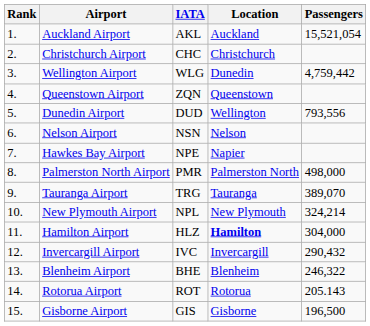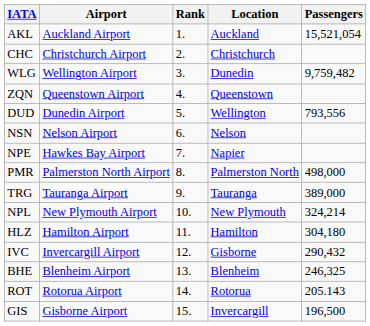 <table class="wikitable">
 <tr>
+<th><a href='#'>IATA</a></th>
+<th>Airport</th>
 <th>Rank</th>
-<th>Airport</th>
-<th><a href='#'>IATA</a></th>
 <th>Location</th>
 <th>Passengers</th>
 </tr>
 <tr>
+<td>AKL</td>
+<td><a href='#'>Auckland Airport</a></td>
 <td>1.</td>
-<td><a href='#'>Auckland Airport</a></td>
-<td>AKL</td>
 <td><a href='#'>Auckland</a></td>
 <td>15,521,054</td>
 </tr>
 <tr>
+<td>CHC</td>
+<td><a href='#'>Christchurch Airport</a></td>
 <td>2.</td>
-<td><a href='#'>Christchurch Airport</a></td>
-<td>CHC</td>
 <td><a href='#'>Christchurch</a></td>
 <td></td>
 </tr>
 <tr>
+<td>WLG</td>
+<td><a href='#'>Wellington Airport</a></td>
 <td>3.</td>
-<td><a href='#'>Wellington Airport</a></td>
-<td>WLG</td>
 <td><a href='#'>Dunedin</a></td>
-<td>4,759,442</td>
+<td>9,759,482</td>
 </tr>
 <tr>
+<td>ZQN</td>
+<td><a href='#'>Queenstown Airport</a></td>
 <td>4.</td>
-<td><a href='#'>Queenstown Airport</a></td>
-<td>ZQN</td>
 <td><a href='#'>Queenstown</a></td>
 <td></td>
 </tr>
 <tr>
+<td>DUD</td>
+<td><a href='#'>Dunedin Airport</a></td>
 <td>5.</td>
-<td><a href='#'>Dunedin Airport</a></td>
-<td>DUD</td>
 <td><a href='#'>Wellington</a></td>
 <td>793,556</td>
 </tr>
 <tr>
+<td>NSN</td>
+<td><a href='#'>Nelson Airport</a></td>
 <td>6.</td>
-<td><a href='#'>Nelson Airport</a></td>
-<td>NSN</td>
 <td><a href='#'>Nelson</a></td>
 <td></td>
 </tr>
 <tr>
+<td>NPE</td>
+<td><a href='#'>Hawkes Bay Airport</a></td>
 <td>7.</td>
-<td><a href='#'>Hawkes Bay Airport</a></td>
-<td>NPE</td>
 <td><a href='#'>Napier</a></td>
 <td></td>
 </tr>
 <tr>
+<td>PMR</td>
+<td><a href='#'>Palmerston North Airport</a></td>
 <td>8.</td>
-<td><a href='#'>Palmerston North Airport</a></td>
-<td>PMR</td>
 <td><a href='#'>Palmerston North</a></td>
 <td>498,000</td>
 </tr>
 <tr>
+<td>TRG</td>
+<td><a href='#'>Tauranga Airport</a></td>
 <td>9.</td>
-<td><a href='#'>Tauranga Airport</a></td>
-<td>TRG</td>
 <td><a href='#'>Tauranga</a></td>
-<td>389,070</td>
+<td>389,000</td>
 </tr>
 <tr>
+<td>NPL</td>
+<td><a href='#'>New Plymouth Airport</a></td>
 <td>10.</td>
-<td><a href='#'>New Plymouth Airport</a></td>
-<td>NPL</td>
 <td><a href='#'>New Plymouth</a></td>
 <td>324,214</td>
 </tr>
 <tr>
+<td>HLZ</td>
+<td><a href='#'>Hamilton Airport</a></td>
 <td>11.</td>
-<td><a href='#'>Hamilton Airport</a></td>
-<td>HLZ</td>
-<td><strong><a href='#'>Hamilton</a></strong></td>
-<td>304,000</td>
+<td><a href='#'>Hamilton</a></td>
+<td>304,180</td>
 </tr>
 <tr>
+<td>IVC</td>
+<td><a href='#'>Invercargill Airport</a></td>
 <td>12.</td>
-<td><a href='#'>Invercargill Airport</a></td>
-<td>IVC</td>
-<td><a href='#'>Invercargill</a></td>
+<td><a href='#'>Gisborne</a></td>
 <td>290,432</td>
 </tr>
 <tr>
+<td>BHE</td>
+<td><a href='#'>Blenheim Airport</a></td>
 <td>13.</td>
-<td><a href='#'>Blenheim Airport</a></td>
-<td>BHE</td>
 <td><a href='#'>Blenheim</a></td>
-<td>246,322</td>
+<td>246,325</td>
 </tr>
 <tr>
+<td>ROT</td>
+<td><a href='#'>Rotorua Airport</a></td>
 <td>14.</td>
-<td><a href='#'>Rotorua Airport</a></td>
-<td>ROT</td>
 <td><a href='#'>Rotorua</a></td>
 <td>205.143</td>
 </tr>
 <tr>
+<td>GIS</td>
+<td><a href='#'>Gisborne Airport</a></td>
 <td>15.</td>
-<td><a href='#'>Gisborne Airport</a></td>
-<td>GIS</td>
-<td><a href='#'>Gisborne</a></td>
+<td><a href='#'>Invercargill</a></td>
 <td>196,500</td>
 </tr>
 </table>
